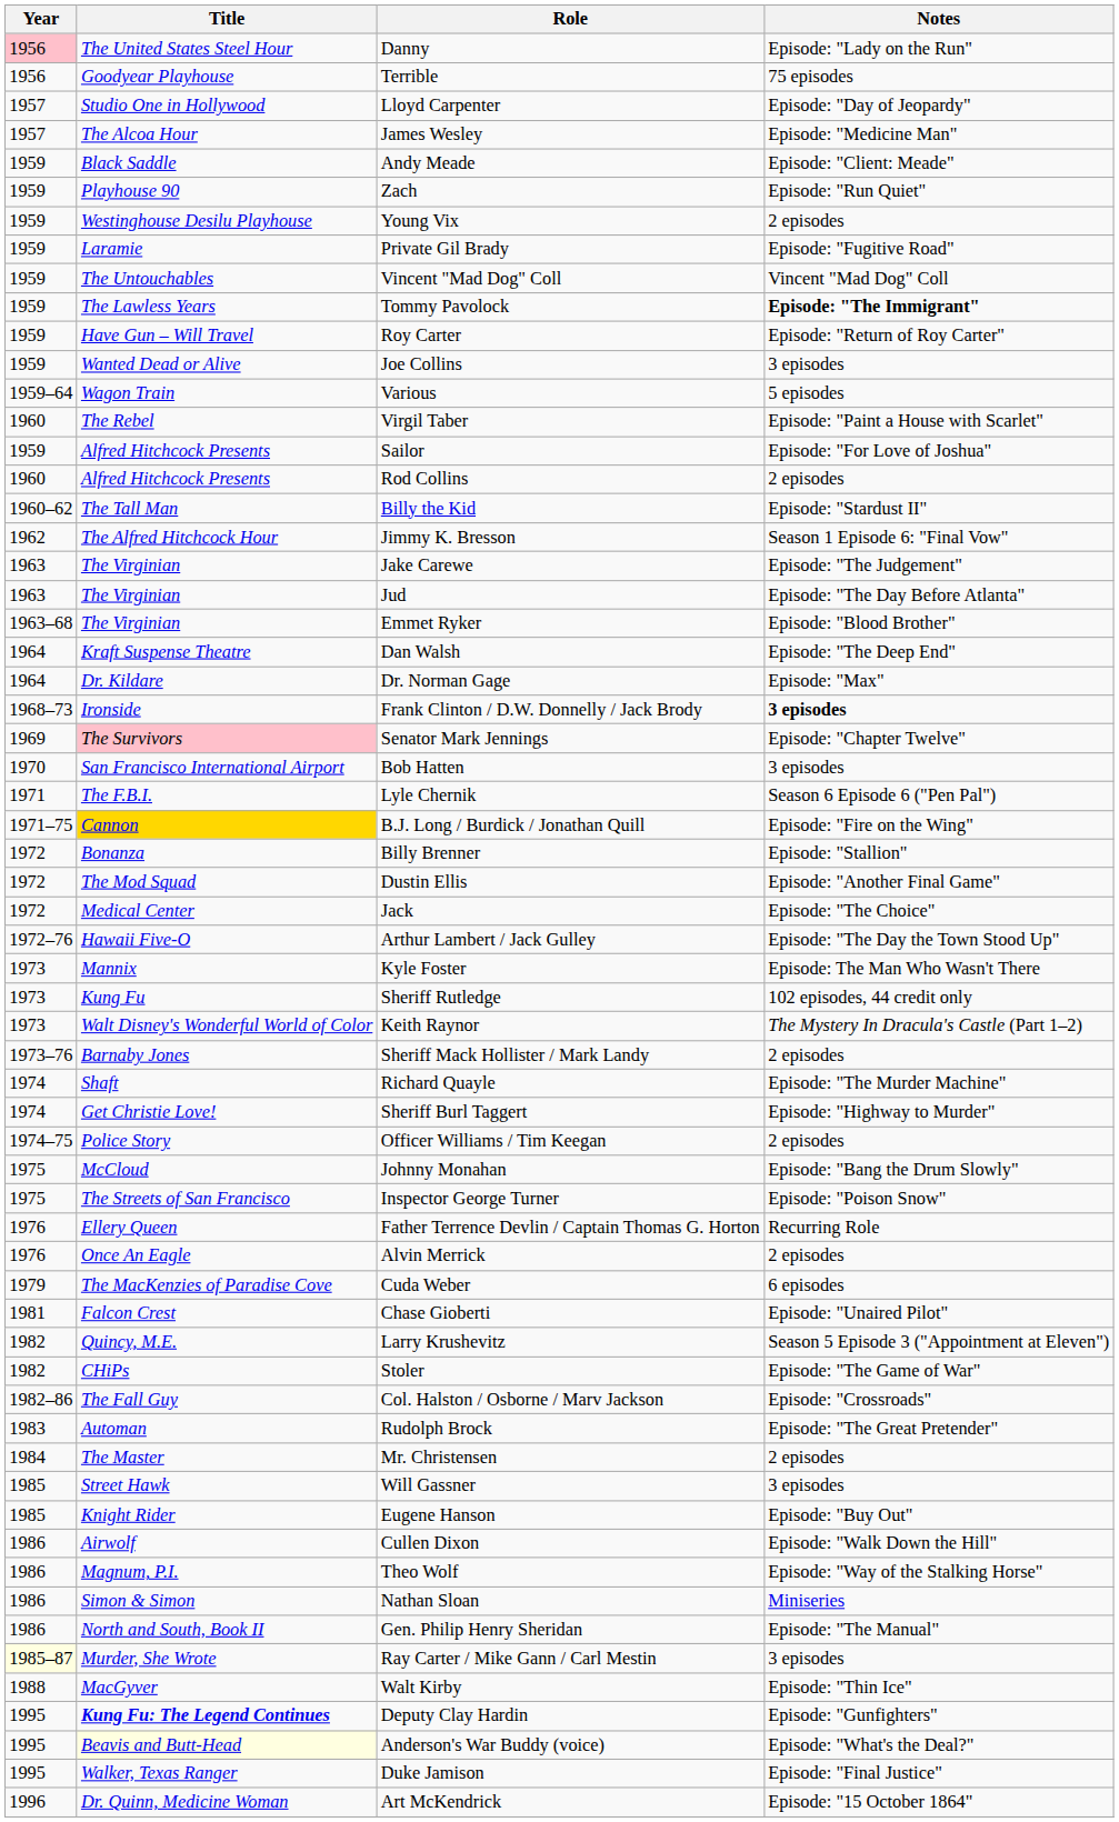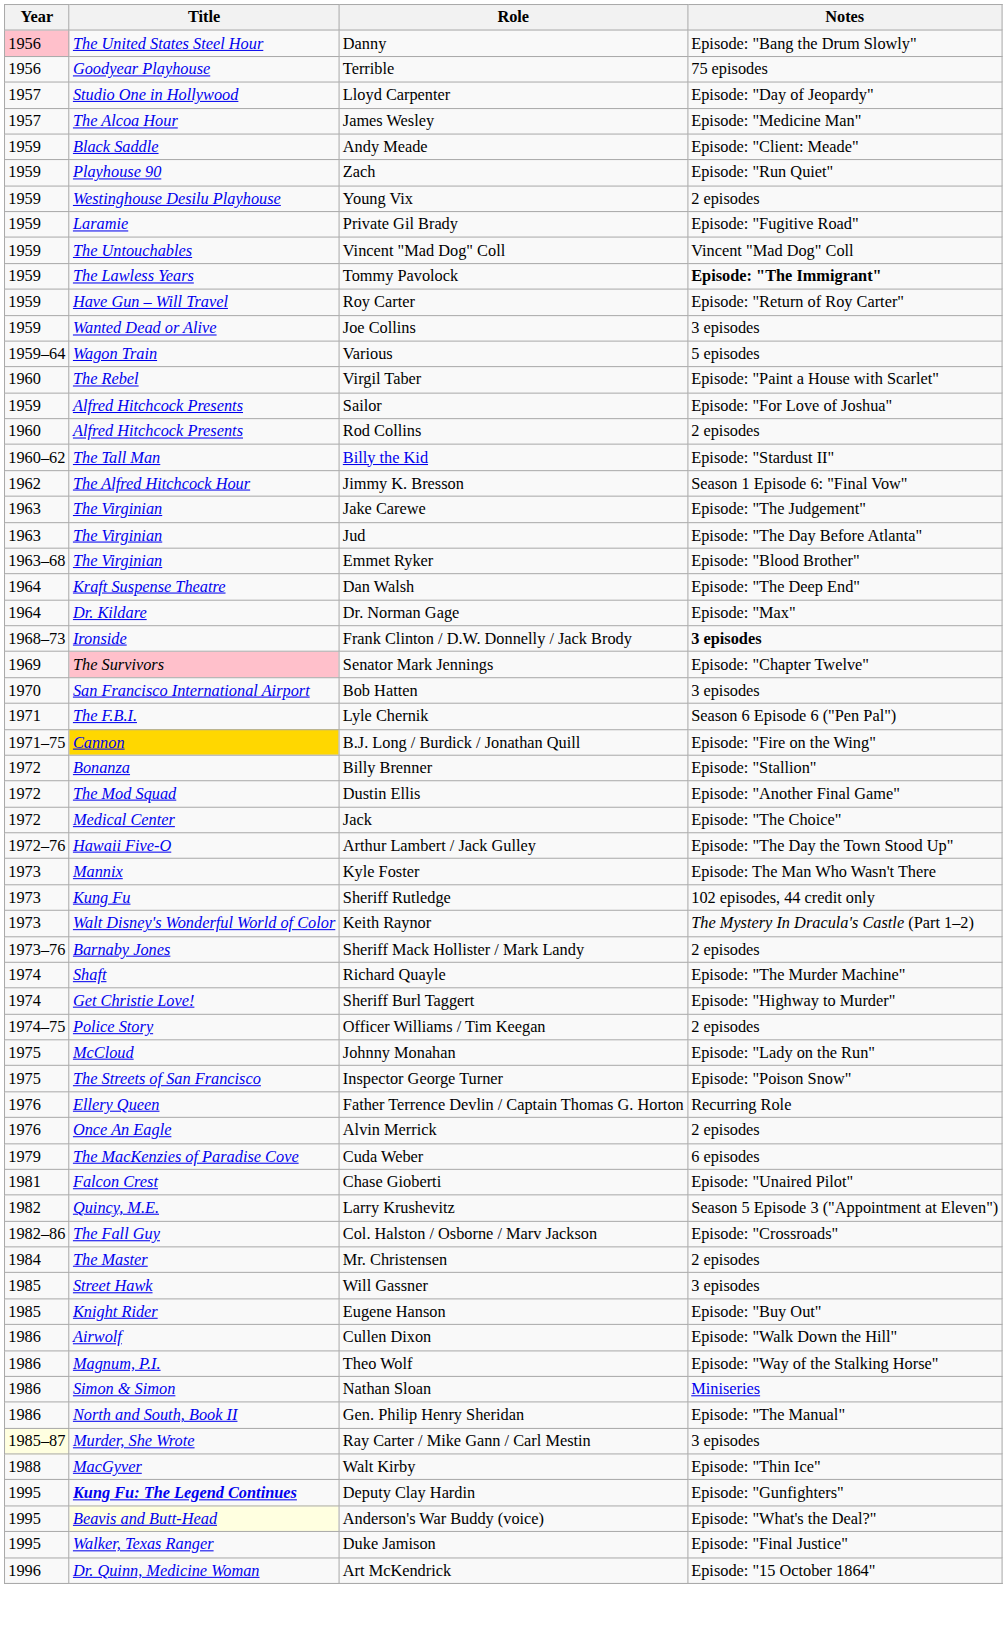 <table class="wikitable sortable">
 <tr>
 <th>Year</th>
 <th>Title</th>
 <th>Role</th>
 <th>Notes</th>
 </tr>
 <tr>
 <td style="background: pink;">1956</td>
 <td><em><a href='#'>The United States Steel Hour</a></em></td>
 <td>Danny</td>
-<td>Episode: "Lady on the Run"</td>
+<td>Episode: "Bang the Drum Slowly"</td>
 </tr>
 <tr>
 <td>1956</td>
 <td><em><a href='#'>Goodyear Playhouse</a></em></td>
 <td>Terrible</td>
 <td>75 episodes</td>
 </tr>
 <tr>
 <td>1957</td>
 <td><em><a href='#'>Studio One in Hollywood</a></em></td>
 <td>Lloyd Carpenter</td>
 <td>Episode: "Day of Jeopardy"</td>
 </tr>
 <tr>
 <td>1957</td>
 <td><em><a href='#'>The Alcoa Hour</a></em></td>
 <td>James Wesley</td>
 <td>Episode: "Medicine Man"</td>
 </tr>
 <tr>
 <td>1959</td>
 <td><em><a href='#'>Black Saddle</a></em></td>
 <td>Andy Meade</td>
 <td>Episode: "Client: Meade"</td>
 </tr>
 <tr>
 <td>1959</td>
 <td><em><a href='#'>Playhouse 90</a></em></td>
 <td>Zach</td>
 <td>Episode: "Run Quiet"</td>
 </tr>
 <tr>
 <td>1959</td>
 <td><em><a href='#'>Westinghouse Desilu Playhouse</a></em></td>
 <td>Young Vix</td>
 <td>2 episodes</td>
 </tr>
 <tr>
 <td>1959</td>
 <td><em><a href='#'>Laramie</a></em></td>
 <td>Private Gil Brady</td>
 <td>Episode: "Fugitive Road"</td>
 </tr>
 <tr>
 <td>1959</td>
 <td><em><a href='#'>The Untouchables</a></em></td>
 <td>Vincent "Mad Dog" Coll</td>
 <td>Vincent "Mad Dog" Coll</td>
 </tr>
 <tr>
 <td>1959</td>
 <td><em><a href='#'>The Lawless Years</a></em></td>
 <td>Tommy Pavolock</td>
 <td><strong>Episode: "The Immigrant"</strong></td>
 </tr>
 <tr>
 <td>1959</td>
 <td><em><a href='#'>Have Gun – Will Travel</a></em></td>
 <td>Roy Carter</td>
 <td>Episode: "Return of Roy Carter"</td>
 </tr>
 <tr>
 <td>1959</td>
 <td><em><a href='#'>Wanted Dead or Alive</a></em></td>
 <td>Joe Collins</td>
 <td>3 episodes</td>
 </tr>
 <tr>
 <td>1959–64</td>
 <td><em><a href='#'>Wagon Train</a></em></td>
 <td>Various</td>
 <td>5 episodes</td>
 </tr>
 <tr>
 <td>1960</td>
 <td><em><a href='#'>The Rebel</a></em></td>
 <td>Virgil Taber</td>
 <td>Episode: "Paint a House with Scarlet"</td>
 </tr>
 <tr>
 <td>1959</td>
 <td><em><a href='#'>Alfred Hitchcock Presents</a></em></td>
 <td>Sailor</td>
 <td>Episode: "For Love of Joshua"</td>
 </tr>
 <tr>
 <td>1960</td>
 <td><em><a href='#'>Alfred Hitchcock Presents</a></em></td>
 <td>Rod Collins</td>
 <td>2 episodes</td>
 </tr>
 <tr>
 <td>1960–62</td>
 <td><em><a href='#'>The Tall Man</a></em></td>
 <td><a href='#'>Billy the Kid</a></td>
 <td>Episode: "Stardust II"</td>
 </tr>
 <tr>
 <td>1962</td>
 <td><em><a href='#'>The Alfred Hitchcock Hour</a></em></td>
 <td>Jimmy K. Bresson</td>
 <td>Season 1 Episode 6: "Final Vow"</td>
 </tr>
 <tr>
 <td>1963</td>
 <td><em><a href='#'>The Virginian</a></em></td>
 <td>Jake Carewe</td>
 <td>Episode: "The Judgement"</td>
 </tr>
 <tr>
 <td>1963</td>
 <td><em><a href='#'>The Virginian</a></em></td>
 <td>Jud</td>
 <td>Episode: "The Day Before Atlanta"</td>
 </tr>
 <tr>
 <td>1963–68</td>
 <td><em><a href='#'>The Virginian</a></em></td>
 <td>Emmet Ryker</td>
 <td>Episode: "Blood Brother"</td>
 </tr>
 <tr>
 <td>1964</td>
 <td><em><a href='#'>Kraft Suspense Theatre</a></em></td>
 <td>Dan Walsh</td>
 <td>Episode: "The Deep End"</td>
 </tr>
 <tr>
 <td>1964</td>
 <td><em><a href='#'>Dr. Kildare</a></em></td>
 <td>Dr. Norman Gage</td>
 <td>Episode: "Max"</td>
 </tr>
 <tr>
 <td>1968–73</td>
 <td><em><a href='#'>Ironside</a></em></td>
 <td>Frank Clinton / D.W. Donnelly / Jack Brody</td>
 <td><strong>3 episodes</strong></td>
 </tr>
 <tr>
 <td>1969</td>
 <td style="background: pink;"><em>The Survivors</em></td>
 <td>Senator Mark Jennings</td>
 <td>Episode: "Chapter Twelve"</td>
 </tr>
 <tr>
 <td>1970</td>
 <td><em><a href='#'>San Francisco International Airport</a></em></td>
 <td>Bob Hatten</td>
 <td>3 episodes</td>
 </tr>
 <tr>
 <td>1971</td>
 <td><em><a href='#'>The F.B.I.</a></em></td>
 <td>Lyle Chernik</td>
 <td>Season 6 Episode 6 ("Pen Pal")</td>
 </tr>
 <tr>
 <td>1971–75</td>
 <td style="background: gold;"><em><a href='#'>Cannon</a></em></td>
 <td>B.J. Long / Burdick / Jonathan Quill</td>
 <td>Episode: "Fire on the Wing"</td>
 </tr>
 <tr>
 <td>1972</td>
 <td><em><a href='#'>Bonanza</a></em></td>
 <td>Billy Brenner</td>
 <td>Episode: "Stallion"</td>
 </tr>
 <tr>
 <td>1972</td>
 <td><em><a href='#'>The Mod Squad</a></em></td>
 <td>Dustin Ellis</td>
 <td>Episode: "Another Final Game"</td>
 </tr>
 <tr>
 <td>1972</td>
 <td><em><a href='#'>Medical Center</a></em></td>
 <td>Jack</td>
 <td>Episode: "The Choice"</td>
 </tr>
 <tr>
 <td>1972–76</td>
 <td><em><a href='#'>Hawaii Five-O</a></em></td>
 <td>Arthur Lambert / Jack Gulley</td>
 <td>Episode: "The Day the Town Stood Up"</td>
 </tr>
 <tr>
 <td>1973</td>
 <td><em><a href='#'>Mannix</a></em></td>
 <td>Kyle Foster</td>
 <td>Episode: The Man Who Wasn't There</td>
 </tr>
 <tr>
 <td>1973</td>
 <td><em><a href='#'>Kung Fu</a></em></td>
 <td>Sheriff Rutledge</td>
 <td>102 episodes, 44 credit only</td>
 </tr>
 <tr>
 <td>1973</td>
 <td><em><a href='#'>Walt Disney's Wonderful World of Color</a></em></td>
 <td>Keith Raynor</td>
 <td><em>The Mystery In Dracula's Castle</em> (Part 1–2)</td>
 </tr>
 <tr>
 <td>1973–76</td>
 <td><em><a href='#'>Barnaby Jones</a></em></td>
 <td>Sheriff Mack Hollister / Mark Landy</td>
 <td>2 episodes</td>
 </tr>
 <tr>
 <td>1974</td>
 <td><em><a href='#'>Shaft</a></em></td>
 <td>Richard Quayle</td>
 <td>Episode: "The Murder Machine"</td>
 </tr>
 <tr>
 <td>1974</td>
 <td><em><a href='#'>Get Christie Love!</a></em></td>
 <td>Sheriff Burl Taggert</td>
 <td>Episode: "Highway to Murder"</td>
 </tr>
 <tr>
 <td>1974–75</td>
 <td><em><a href='#'>Police Story</a></em></td>
 <td>Officer Williams / Tim Keegan</td>
 <td>2 episodes</td>
 </tr>
 <tr>
 <td>1975</td>
 <td><em><a href='#'>McCloud</a></em></td>
 <td>Johnny Monahan</td>
-<td>Episode: "Bang the Drum Slowly"</td>
+<td>Episode: "Lady on the Run"</td>
 </tr>
 <tr>
 <td>1975</td>
 <td><em><a href='#'>The Streets of San Francisco</a></em></td>
 <td>Inspector George Turner</td>
 <td>Episode: "Poison Snow"</td>
 </tr>
 <tr>
 <td>1976</td>
 <td><em><a href='#'>Ellery Queen</a></em></td>
 <td>Father Terrence Devlin / Captain Thomas G. Horton</td>
 <td>Recurring Role</td>
 </tr>
 <tr>
 <td>1976</td>
 <td><em><a href='#'>Once An Eagle</a></em></td>
 <td>Alvin Merrick</td>
 <td>2 episodes</td>
 </tr>
 <tr>
 <td>1979</td>
 <td><em><a href='#'>The MacKenzies of Paradise Cove</a></em></td>
 <td>Cuda Weber</td>
 <td>6 episodes</td>
 </tr>
 <tr>
 <td>1981</td>
 <td><em><a href='#'>Falcon Crest</a></em></td>
 <td>Chase Gioberti</td>
 <td>Episode: "Unaired Pilot"</td>
 </tr>
 <tr>
 <td>1982</td>
 <td><em><a href='#'>Quincy, M.E.</a></em></td>
 <td>Larry Krushevitz</td>
 <td>Season 5 Episode 3 ("Appointment at Eleven")</td>
 </tr>
 <tr>
-<td>1982</td>
-<td><em><a href='#'>CHiPs</a></em></td>
-<td>Stoler</td>
-<td>Episode: "The Game of War"</td>
-</tr>
-<tr>
 <td>1982–86</td>
 <td><em><a href='#'>The Fall Guy</a></em></td>
 <td>Col. Halston / Osborne / Marv Jackson</td>
 <td>Episode: "Crossroads"</td>
-</tr>
-<tr>
-<td>1983</td>
-<td><em><a href='#'>Automan</a></em></td>
-<td>Rudolph Brock</td>
-<td>Episode: "The Great Pretender"</td>
 </tr>
 <tr>
 <td>1984</td>
 <td><em><a href='#'>The Master</a></em></td>
 <td>Mr. Christensen</td>
 <td>2 episodes</td>
 </tr>
 <tr>
 <td>1985</td>
 <td><em><a href='#'>Street Hawk</a></em></td>
 <td>Will Gassner</td>
 <td>3 episodes</td>
 </tr>
 <tr>
 <td>1985</td>
 <td><em><a href='#'>Knight Rider</a></em></td>
 <td>Eugene Hanson</td>
 <td>Episode: "Buy Out"</td>
 </tr>
 <tr>
 <td>1986</td>
 <td><em><a href='#'>Airwolf</a></em></td>
 <td>Cullen Dixon</td>
 <td>Episode: "Walk Down the Hill"</td>
 </tr>
 <tr>
 <td>1986</td>
 <td><em><a href='#'>Magnum, P.I.</a></em></td>
 <td>Theo Wolf</td>
 <td>Episode: "Way of the Stalking Horse"</td>
 </tr>
 <tr>
 <td>1986</td>
 <td><em><a href='#'>Simon & Simon</a></em></td>
 <td>Nathan Sloan</td>
 <td><a href='#'>Miniseries</a></td>
 </tr>
 <tr>
 <td>1986</td>
 <td><em><a href='#'>North and South, Book II</a></em></td>
 <td>Gen. Philip Henry Sheridan</td>
 <td>Episode: "The Manual"</td>
 </tr>
 <tr>
 <td style="background: lightyellow;">1985–87</td>
 <td><em><a href='#'>Murder, She Wrote</a></em></td>
 <td>Ray Carter / Mike Gann / Carl Mestin</td>
 <td>3 episodes</td>
 </tr>
 <tr>
 <td>1988</td>
 <td><em><a href='#'>MacGyver</a></em></td>
 <td>Walt Kirby</td>
 <td>Episode: "Thin Ice"</td>
 </tr>
 <tr>
 <td>1995</td>
 <td><strong><em><a href='#'>Kung Fu: The Legend Continues</a></em></strong></td>
 <td>Deputy Clay Hardin</td>
 <td>Episode: "Gunfighters"</td>
 </tr>
 <tr>
 <td>1995</td>
 <td style="background: lightyellow;"><em><a href='#'>Beavis and Butt-Head</a></em></td>
 <td>Anderson's War Buddy (voice)</td>
 <td>Episode: "What's the Deal?"</td>
 </tr>
 <tr>
 <td>1995</td>
 <td><em><a href='#'>Walker, Texas Ranger</a></em></td>
 <td>Duke Jamison</td>
 <td>Episode: "Final Justice"</td>
 </tr>
 <tr>
 <td>1996</td>
 <td><em><a href='#'>Dr. Quinn, Medicine Woman</a></em></td>
 <td>Art McKendrick</td>
 <td>Episode: "15 October 1864"</td>
 </tr>
 <tr>
 </tr>
 </table>
